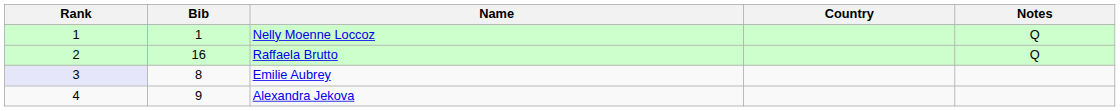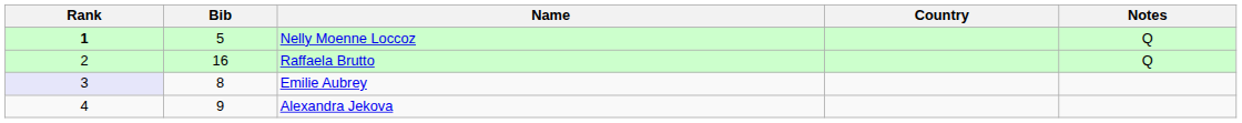 <table class="wikitable" style="text-align:center;"  width=70%>
 <tr>
 <th>Rank</th>
 <th>Bib</th>
 <th>Name</th>
 <th>Country</th>
 <th>Notes</th>
 </tr>
 <tr bgcolor="#ccffcc">
-<td>1</td>
-<td>1</td>
+<td><strong>1</strong></td>
+<td>5</td>
 <td align=left><a href='#'>Nelly Moenne Loccoz</a></td>
 <td align=left></td>
 <td>Q</td>
 </tr>
 <tr bgcolor="#ccffcc">
 <td>2</td>
 <td>16</td>
 <td align=left><a href='#'>Raffaela Brutto</a></td>
 <td align=left></td>
 <td>Q</td>
 </tr>
 <tr>
 <td style="background: lavender;">3</td>
 <td>8</td>
 <td align=left><a href='#'>Emilie Aubrey</a></td>
 <td align=left></td>
 <td></td>
 </tr>
 <tr>
 <td>4</td>
 <td>9</td>
 <td align=left><a href='#'>Alexandra Jekova</a></td>
 <td align=left></td>
 <td></td>
 </tr>
 </table>
